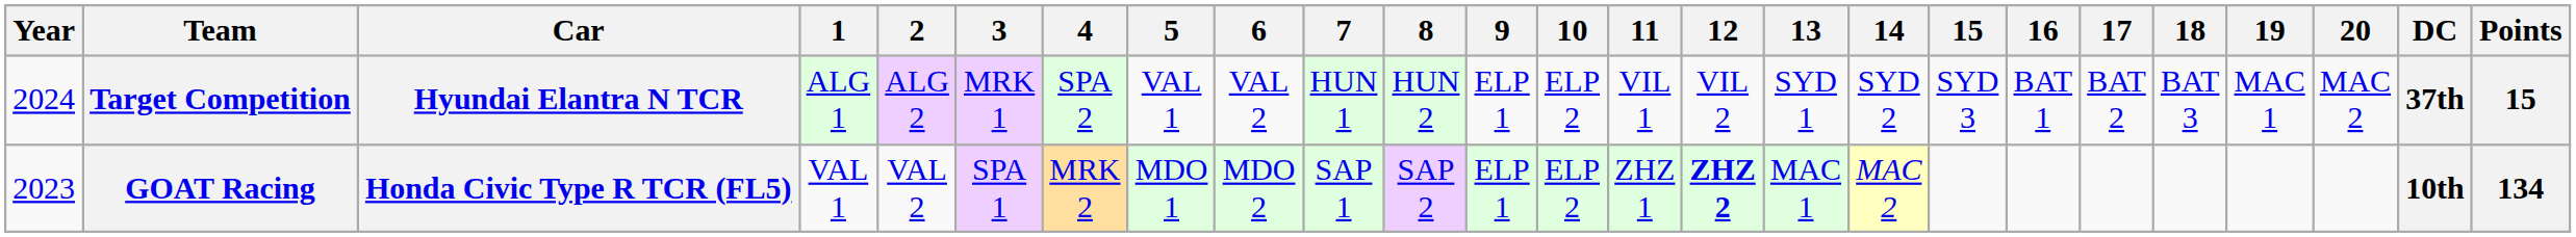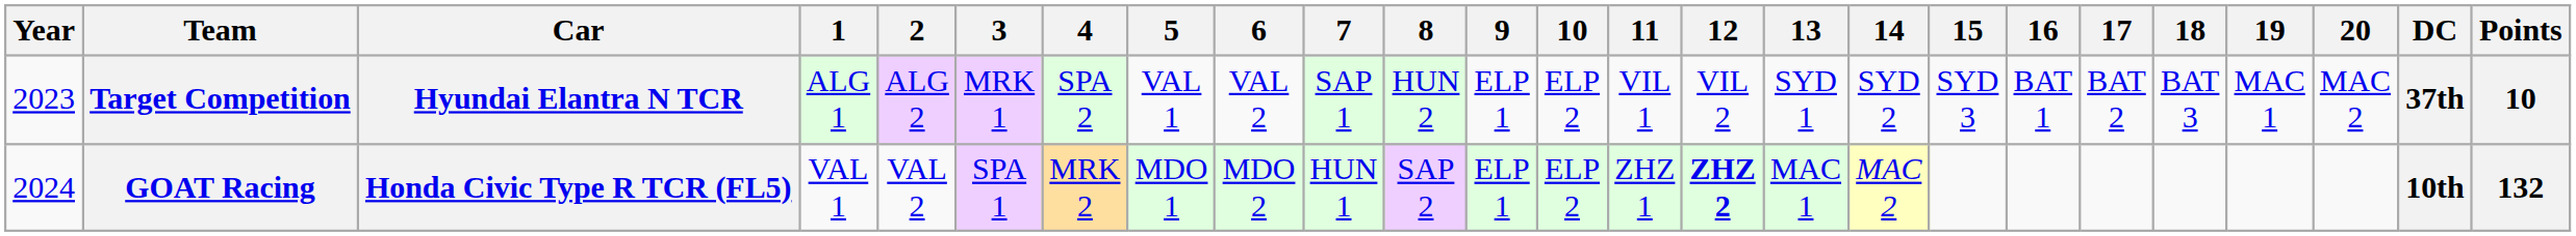 <table class="wikitable" style="text-align:center; font-size:85%">
 <tr>
 <th>Year</th>
 <th>Team</th>
 <th>Car</th>
 <th>1</th>
 <th>2</th>
 <th>3</th>
 <th>4</th>
 <th>5</th>
 <th>6</th>
 <th>7</th>
 <th>8</th>
 <th>9</th>
 <th>10</th>
 <th>11</th>
 <th>12</th>
 <th>13</th>
 <th>14</th>
 <th>15</th>
 <th>16</th>
 <th>17</th>
 <th>18</th>
 <th>19</th>
 <th>20</th>
 <th>DC</th>
 <th>Points</th>
 </tr>
 <tr>
-<td><a href='#'>2024</a></td>
+<td><a href='#'>2023</a></td>
 <th><a href='#'>Target Competition</a></th>
 <th><a href='#'>Hyundai Elantra N TCR</a></th>
 <td style="background:#DFFFDF;"><a href='#'>ALG<br>1</a><br></td>
 <td style="background:#EFCFFF;"><a href='#'>ALG<br>2</a><br></td>
 <td style="background:#EFCFFF;"><a href='#'>MRK<br>1</a><br></td>
 <td style="background:#DFFFDF;"><a href='#'>SPA<br>2</a><br></td>
 <td><a href='#'>VAL<br>1</a></td>
 <td><a href='#'>VAL<br>2</a></td>
-<td style="background:#DFFFDF;"><a href='#'>HUN<br>1</a><br></td>
+<td style="background:#DFFFDF;"><a href='#'>SAP<br>1</a><br></td>
 <td style="background:#DFFFDF;"><a href='#'>HUN<br>2</a><br></td>
 <td><a href='#'>ELP<br>1</a></td>
 <td><a href='#'>ELP<br>2</a></td>
 <td><a href='#'>VIL<br>1</a></td>
 <td><a href='#'>VIL<br>2</a></td>
 <td><a href='#'>SYD<br>1</a></td>
 <td><a href='#'>SYD<br>2</a></td>
 <td><a href='#'>SYD<br>3</a></td>
 <td><a href='#'>BAT<br>1</a></td>
 <td><a href='#'>BAT<br>2</a></td>
 <td><a href='#'>BAT<br>3</a></td>
 <td><a href='#'>MAC<br>1</a></td>
 <td><a href='#'>MAC<br>2</a></td>
 <th>37th</th>
-<th>15</th>
+<th>10</th>
 </tr>
 <tr>
-<td><a href='#'>2023</a></td>
+<td><a href='#'>2024</a></td>
 <th><a href='#'>GOAT Racing</a></th>
 <th><a href='#'>Honda Civic Type R TCR (FL5)</a></th>
 <td><a href='#'>VAL<br>1</a></td>
 <td><a href='#'>VAL<br>2</a></td>
 <td style="background:#EFCFFF;"><a href='#'>SPA<br>1</a><br></td>
 <td style="background:#FFDF9F;"><a href='#'>MRK<br>2</a><br></td>
 <td style="background:#DFFFDF;"><a href='#'>MDO<br>1</a><br></td>
 <td style="background:#DFFFDF;"><a href='#'>MDO<br>2</a><br></td>
-<td style="background:#DFFFDF;"><a href='#'>SAP<br>1</a><br></td>
+<td style="background:#DFFFDF;"><a href='#'>HUN<br>1</a><br></td>
 <td style="background:#EFCFFF;"><a href='#'>SAP<br>2</a><br></td>
 <td style="background:#DFFFDF;"><a href='#'>ELP<br>1</a><br></td>
 <td style="background:#DFFFDF;"><a href='#'>ELP<br>2</a><br></td>
 <td style="background:#DFFFDF;"><a href='#'>ZHZ<br>1</a><br></td>
 <td style="background:#DFFFDF;"><strong><a href='#'>ZHZ<br>2</a><br></strong></td>
 <td style="background:#DFFFDF;"><a href='#'>MAC<br>1</a><br></td>
 <td style="background:#FFFFBF;"><em><a href='#'>MAC<br>2</a></em><br></td>
 <td></td>
 <td></td>
 <td></td>
 <td></td>
 <td></td>
 <td></td>
 <th>10th</th>
-<th>134</th>
+<th>132</th>
 </tr>
 </table>
